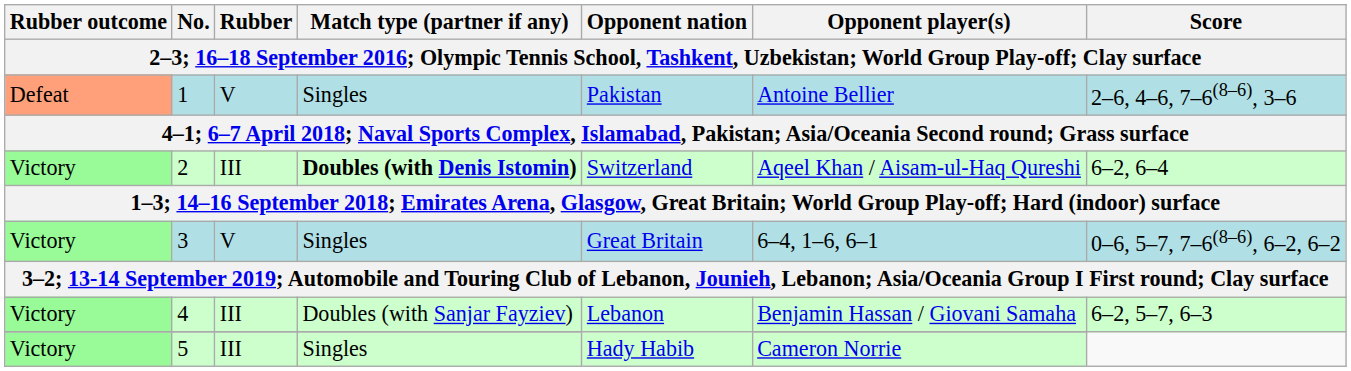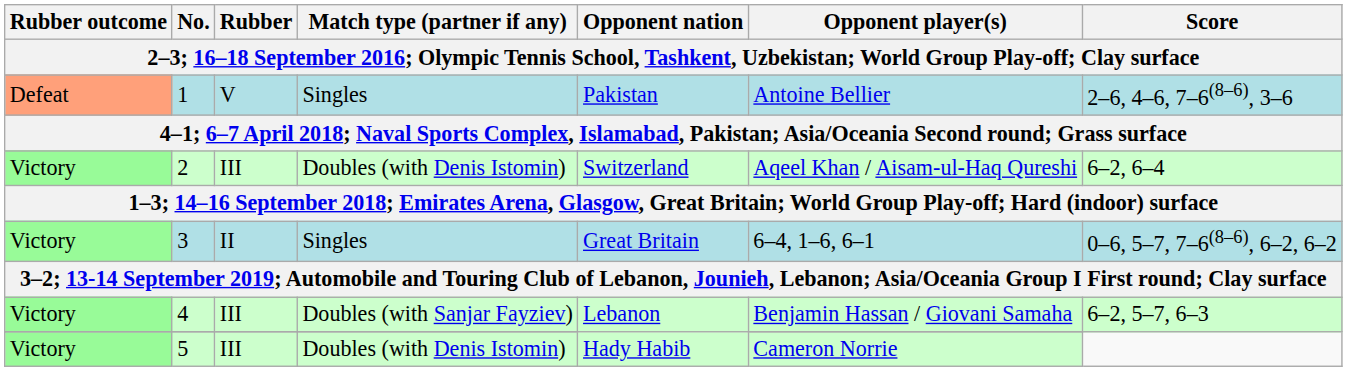 <table class=wikitable>
 <tr>
 <th>Rubber outcome</th>
 <th>No.</th>
 <th>Rubber</th>
 <th>Match type (partner if any)</th>
 <th>Opponent nation</th>
 <th>Opponent player(s)</th>
 <th>Score</th>
 </tr>
 <tr>
 <th colspan=7>2–3; <a href='#'>16–18 September 2016</a>; Olympic Tennis School, <a href='#'>Tashkent</a>, Uzbekistan; World Group Play-off; Clay surface</th>
 </tr>
 <tr bgcolor=#B0E0E6>
 <td bgcolor=FFA07A>Defeat</td>
 <td>1</td>
 <td>V</td>
 <td>Singles</td>
 <td> <a href='#'>Pakistan</a></td>
 <td><a href='#'>Antoine Bellier</a></td>
 <td>2–6, 4–6, 7–6<sup>(8–6)</sup>, 3–6</td>
 </tr>
 <tr>
 <th colspan=7>4–1; <a href='#'>6–7 April 2018</a>;  <a href='#'>Naval Sports Complex</a>, <a href='#'>Islamabad</a>, Pakistan; Asia/Oceania Second round; Grass surface</th>
 </tr>
 <tr bgcolor=#CCFFCC>
 <td bgcolor=98FB98>Victory</td>
 <td>2</td>
 <td>III</td>
-<td><strong>Doubles (with <a href='#'>Denis Istomin</a>)</strong></td>
+<td>Doubles (with <a href='#'>Denis Istomin</a>)</td>
 <td> <a href='#'>Switzerland</a></td>
 <td><a href='#'>Aqeel Khan</a> / <a href='#'>Aisam-ul-Haq Qureshi</a></td>
 <td>6–2, 6–4</td>
 </tr>
 <tr>
 <th colspan=7>1–3; <a href='#'>14–16 September 2018</a>; <a href='#'>Emirates Arena</a>, <a href='#'>Glasgow</a>, Great Britain; World Group Play-off; Hard (indoor) surface</th>
 </tr>
 <tr bgcolor=#B0E0E6>
 <td bgcolor=98FB98>Victory</td>
 <td>3</td>
-<td>V</td>
+<td>II</td>
 <td>Singles</td>
 <td> <a href='#'>Great Britain</a></td>
 <td>6–4, 1–6, 6–1</td>
 <td>0–6, 5–7, 7–6<sup>(8–6)</sup>, 6–2, 6–2</td>
 </tr>
 <tr>
 <th colspan=7>3–2; <a href='#'>13-14 September 2019</a>; Automobile and Touring Club of Lebanon, <a href='#'>Jounieh</a>, Lebanon; Asia/Oceania Group I First round; Clay surface</th>
 </tr>
 <tr bgcolor=#CCFFCC>
 <td bgcolor=98FB98>Victory</td>
 <td>4</td>
 <td>III</td>
 <td>Doubles (with <a href='#'>Sanjar Fayziev</a>)</td>
 <td rowspan=2> <a href='#'>Lebanon</a></td>
 <td><a href='#'>Benjamin Hassan</a> / <a href='#'>Giovani Samaha</a></td>
 <td>6–2, 5–7, 6–3</td>
 </tr>
 <tr>
 </tr>
 <tr bgcolor=#CCFFCC>
 <td bgcolor=98FB98>Victory</td>
 <td>5</td>
 <td>III</td>
-<td>Singles</td>
+<td>Doubles (with <a href='#'>Denis Istomin</a>)</td>
 <td><a href='#'>Hady Habib</a></td>
 <td><a href='#'>Cameron Norrie</a></td>
 </tr>
 </table>
